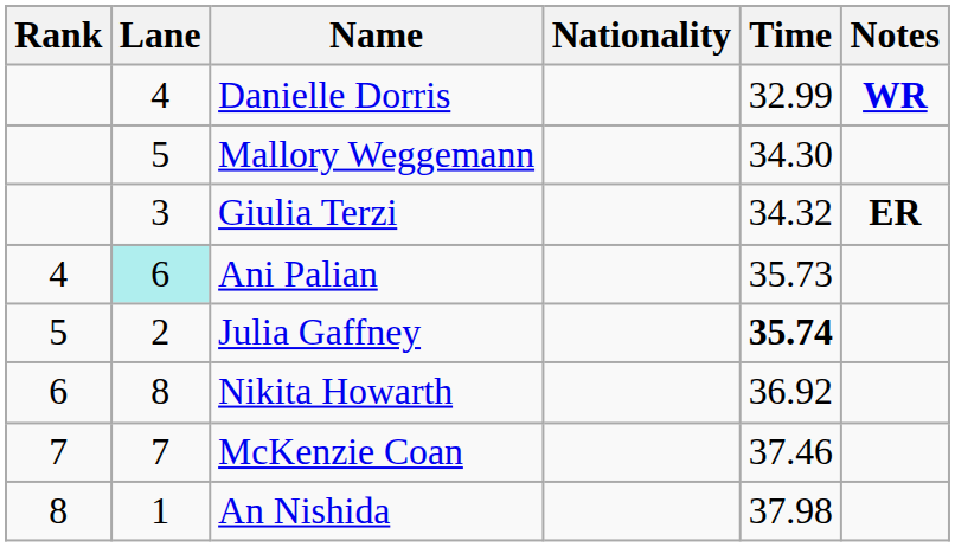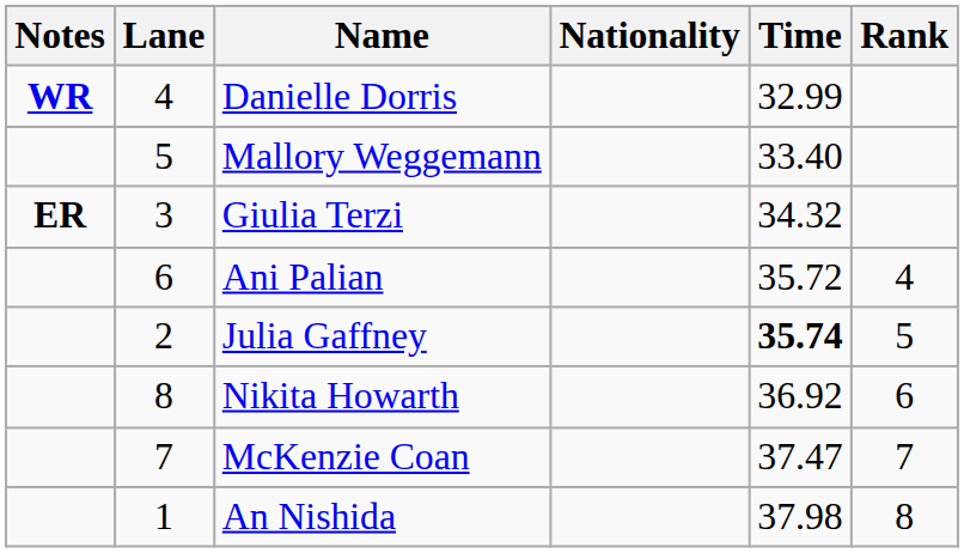 <table class="wikitable sortable" style="text-align:center">
 <tr>
-<th>Rank</th>
+<th>Notes</th>
 <th>Lane</th>
 <th>Name</th>
 <th>Nationality</th>
 <th>Time</th>
-<th>Notes</th>
+<th>Rank</th>
 </tr>
 <tr>
-<td></td>
+<td><strong><a href='#'>WR</a></strong></td>
 <td>4</td>
 <td align=left><a href='#'>Danielle Dorris</a></td>
 <td align=left></td>
 <td>32.99</td>
-<td><strong><a href='#'>WR</a></strong></td>
+<td></td>
 </tr>
 <tr>
 <td></td>
 <td>5</td>
 <td align=left><a href='#'>Mallory Weggemann</a></td>
 <td align=left></td>
-<td>34.30</td>
+<td>33.40</td>
+<td></td>
+</tr>
+<tr>
+<td><strong>ER</strong></td>
+<td>3</td>
+<td align=left><a href='#'>Giulia Terzi</a></td>
+<td align=left></td>
+<td>34.32</td>
 <td></td>
 </tr>
 <tr>
 <td></td>
-<td>3</td>
-<td align=left><a href='#'>Giulia Terzi</a></td>
+<td>6</td>
+<td align=left><a href='#'>Ani Palian</a></td>
 <td align=left></td>
-<td>34.32</td>
-<td><strong>ER</strong></td>
+<td>35.72</td>
+<td>4</td>
 </tr>
 <tr>
-<td>4</td>
-<td style="background: paleturquoise;">6</td>
-<td align=left><a href='#'>Ani Palian</a></td>
-<td align=left></td>
-<td>35.73</td>
 <td></td>
-</tr>
-<tr>
-<td>5</td>
 <td>2</td>
 <td align=left><a href='#'>Julia Gaffney</a></td>
 <td align=left></td>
 <td><strong>35.74</strong></td>
-<td></td>
+<td>5</td>
 </tr>
 <tr>
-<td>6</td>
+<td></td>
 <td>8</td>
 <td align=left><a href='#'>Nikita Howarth</a></td>
 <td align=left></td>
 <td>36.92</td>
-<td></td>
+<td>6</td>
 </tr>
 <tr>
-<td>7</td>
+<td></td>
 <td>7</td>
 <td align=left><a href='#'>McKenzie Coan</a></td>
 <td align=left></td>
-<td>37.46</td>
-<td></td>
+<td>37.47</td>
+<td>7</td>
 </tr>
 <tr>
-<td>8</td>
+<td></td>
 <td>1</td>
 <td align=left><a href='#'>An Nishida</a></td>
 <td align=left></td>
 <td>37.98</td>
-<td></td>
+<td>8</td>
 </tr>
 </table>
